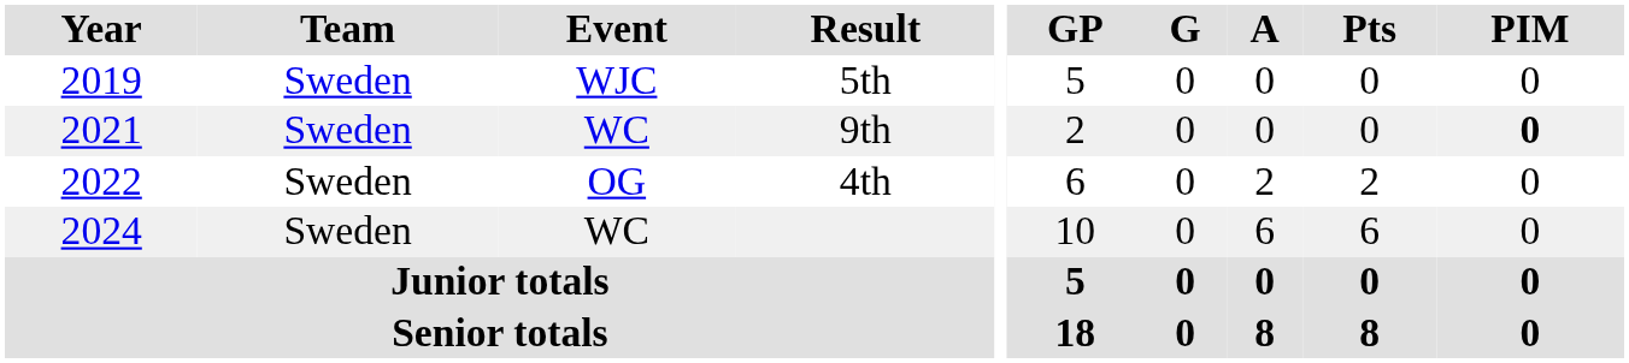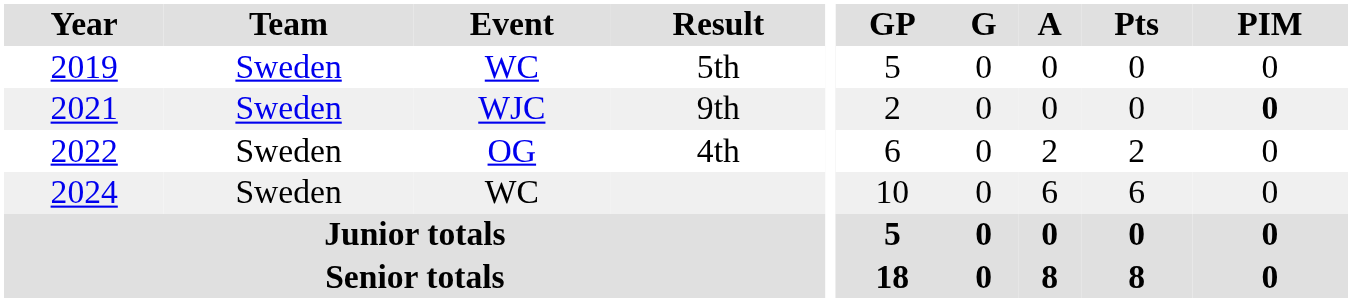 <table border="0" cellpadding="1" cellspacing="0" ID="Table3" style="text-align:center; width:40em">
 <tr ALIGN="center" bgcolor="#e0e0e0">
 <th>Year</th>
 <th>Team</th>
 <th>Event</th>
 <th>Result</th>
 <th rowspan="99" bgcolor="#fff"></th>
 <th>GP</th>
 <th>G</th>
 <th>A</th>
 <th>Pts</th>
 <th>PIM</th>
 </tr>
 <tr>
 <td><a href='#'>2019</a></td>
 <td><a href='#'>Sweden</a></td>
-<td><a href='#'>WJC</a></td>
+<td><a href='#'>WC</a></td>
 <td>5th</td>
 <td>5</td>
 <td>0</td>
 <td>0</td>
 <td>0</td>
 <td>0</td>
 </tr>
 <tr bgcolor="#f0f0f0">
 <td><a href='#'>2021</a></td>
 <td><a href='#'>Sweden</a></td>
-<td><a href='#'>WC</a></td>
+<td><a href='#'>WJC</a></td>
 <td>9th</td>
 <td>2</td>
 <td>0</td>
 <td>0</td>
 <td>0</td>
 <td><strong>0</strong></td>
 </tr>
 <tr>
 <td><a href='#'>2022</a></td>
 <td>Sweden</td>
 <td><a href='#'>OG</a></td>
 <td>4th</td>
 <td>6</td>
 <td>0</td>
 <td>2</td>
 <td>2</td>
 <td>0</td>
 </tr>
 <tr bgcolor="#f0f0f0">
 <td><a href='#'>2024</a></td>
 <td>Sweden</td>
 <td>WC</td>
 <td></td>
 <td>10</td>
 <td>0</td>
 <td>6</td>
 <td>6</td>
 <td>0</td>
 </tr>
 <tr bgcolor="#e0e0e0">
 <th colspan="4">Junior totals</th>
 <th>5</th>
 <th>0</th>
 <th>0</th>
 <th>0</th>
 <th>0</th>
 </tr>
 <tr bgcolor="#e0e0e0">
 <th colspan="4">Senior totals</th>
 <th>18</th>
 <th>0</th>
 <th>8</th>
 <th>8</th>
 <th>0</th>
 </tr>
 </table>
